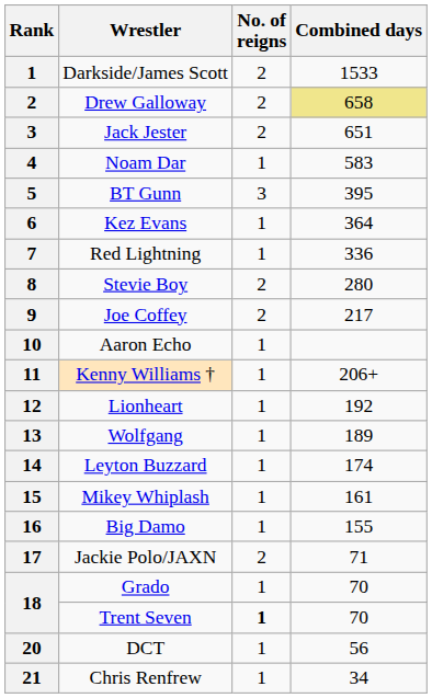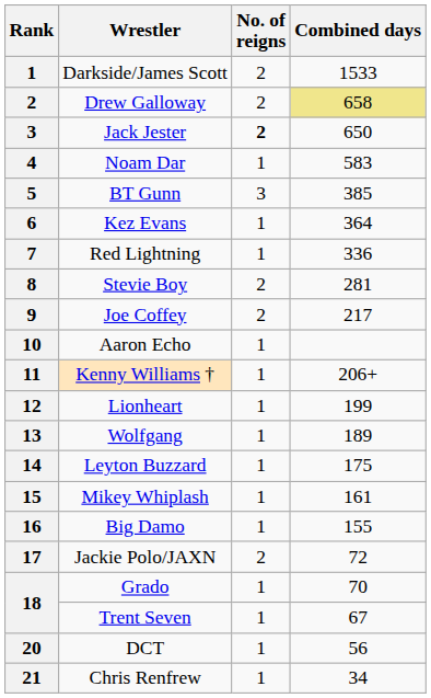 <table class="wikitable sortable" style="text-align: center">
 <tr>
 <th>Rank</th>
 <th>Wrestler</th>
 <th>No. of<br>reigns</th>
 <th>Combined days</th>
 </tr>
 <tr>
 <th>1</th>
 <td>Darkside/James Scott</td>
 <td>2</td>
 <td>1533</td>
 </tr>
 <tr>
 <th>2</th>
 <td><a href='#'>Drew Galloway</a></td>
 <td>2</td>
 <td style="background: khaki;">658</td>
 </tr>
 <tr>
 <th>3</th>
 <td><a href='#'>Jack Jester</a></td>
-<td>2</td>
-<td>651</td>
+<td><strong>2</strong></td>
+<td>650</td>
 </tr>
 <tr>
 <th>4</th>
 <td><a href='#'>Noam Dar</a></td>
 <td>1</td>
 <td>583</td>
 </tr>
 <tr>
 <th>5</th>
 <td><a href='#'>BT Gunn</a></td>
 <td>3</td>
-<td>395</td>
+<td>385</td>
 </tr>
 <tr>
 <th>6</th>
 <td><a href='#'>Kez Evans</a></td>
 <td>1</td>
 <td>364</td>
 </tr>
 <tr>
 <th>7</th>
 <td>Red Lightning</td>
 <td>1</td>
 <td>336</td>
 </tr>
 <tr>
 <th>8</th>
 <td><a href='#'>Stevie Boy</a></td>
 <td>2</td>
-<td>280</td>
+<td>281</td>
 </tr>
 <tr>
 <th>9</th>
 <td><a href='#'>Joe Coffey</a></td>
 <td>2</td>
 <td>217</td>
 </tr>
 <tr>
 <th>10</th>
 <td>Aaron Echo</td>
 <td>1</td>
 <td></td>
 </tr>
 <tr>
 <th>11</th>
 <td style="background:#ffe6bd;"><a href='#'>Kenny Williams</a> †</td>
 <td>1</td>
 <td>206+</td>
 </tr>
 <tr>
 <th>12</th>
 <td><a href='#'>Lionheart</a></td>
 <td>1</td>
-<td>192</td>
+<td>199</td>
 </tr>
 <tr>
 <th>13</th>
 <td><a href='#'>Wolfgang</a></td>
 <td>1</td>
 <td>189</td>
 </tr>
 <tr>
 <th>14</th>
 <td><a href='#'>Leyton Buzzard</a></td>
 <td>1</td>
-<td>174</td>
+<td>175</td>
 </tr>
 <tr>
 <th>15</th>
 <td><a href='#'>Mikey Whiplash</a></td>
 <td>1</td>
 <td>161</td>
 </tr>
 <tr>
 <th>16</th>
 <td><a href='#'>Big Damo</a></td>
 <td>1</td>
 <td>155</td>
 </tr>
 <tr>
 <th>17</th>
 <td>Jackie Polo/JAXN</td>
 <td>2</td>
-<td>71</td>
+<td>72</td>
 </tr>
 <tr>
 <th rowspan="2">18</th>
 <td><a href='#'>Grado</a></td>
 <td>1</td>
 <td>70</td>
 </tr>
 <tr>
 <td><a href='#'>Trent Seven</a></td>
-<td><strong>1</strong></td>
-<td>70</td>
+<td>1</td>
+<td>67</td>
 </tr>
 <tr>
 <th>20</th>
 <td>DCT</td>
 <td>1</td>
 <td>56</td>
 </tr>
 <tr>
 <th>21</th>
 <td>Chris Renfrew</td>
 <td>1</td>
 <td>34</td>
 </tr>
 </table>
